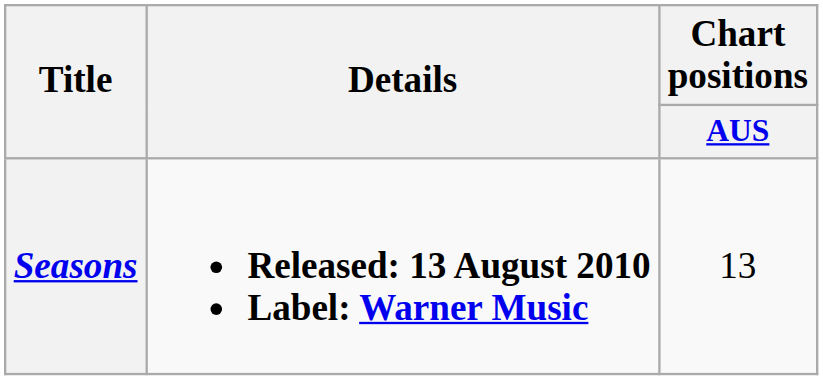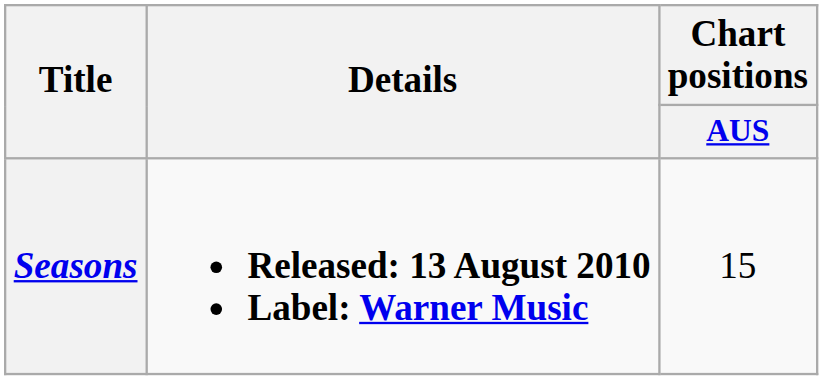 <table class="wikitable plainrowheaders">
 <tr>
 <th rowspan="2">Title</th>
 <th rowspan="2">Details</th>
 <th colspan="1">Chart positions</th>
 </tr>
 <tr>
 <th style="width:3em;font-size:85%"><a href='#'>AUS</a><br></th>
 </tr>
 <tr>
 <th scope="row"><em><a href='#'>Seasons</a></em></th>
 <td><strong><br><ul><li>Released: 13 August 2010</li><li>Label: <a href='#'>Warner Music</a></li></ul></strong></td>
-<td align="center">13</td>
+<td align="center">15</td>
 </tr>
 </table>
